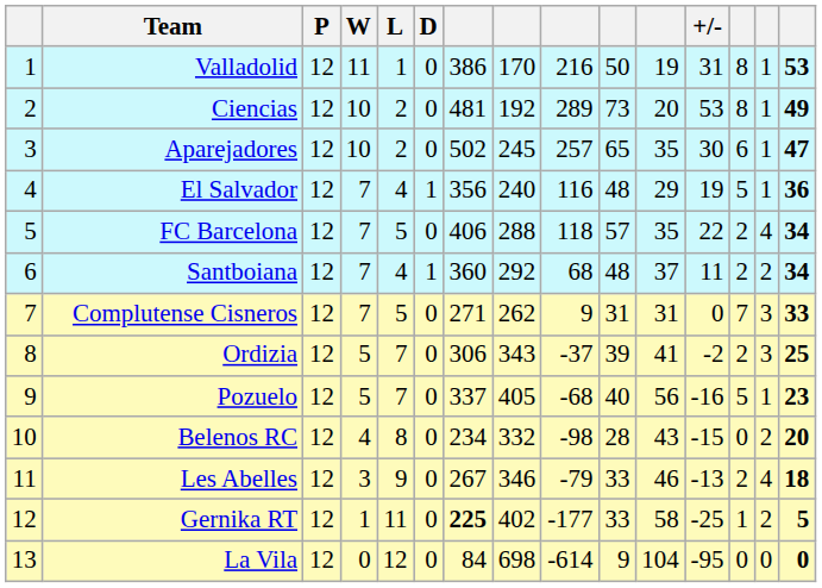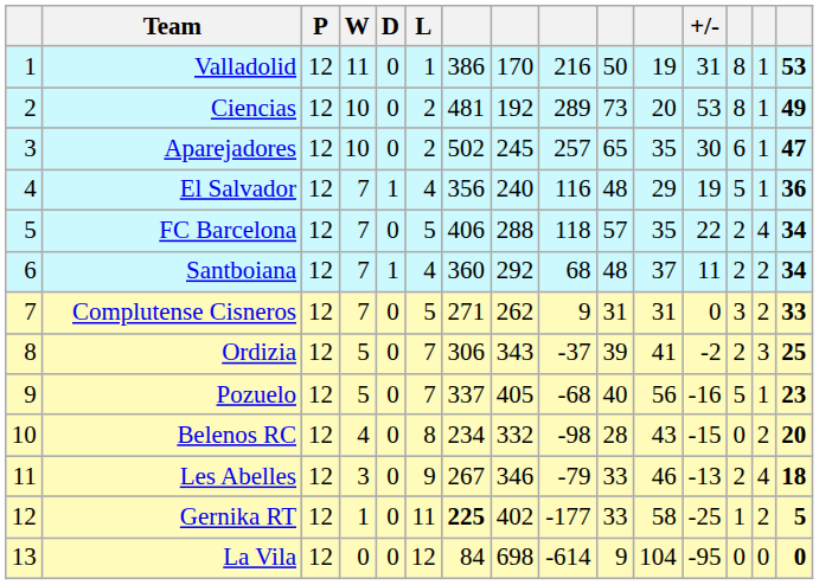 <table class="wikitable sortable col2izq" style="text-align: right; font-size: 85%">
 <tr>
 <th></th>
 <th style=min-width:10em>Team</th>
 <th>P</th>
 <th>W</th>
+<th>D</th>
 <th>L</th>
-<th>D</th>
 <th></th>
 <th></th>
 <th></th>
 <th></th>
 <th></th>
 <th>+/-</th>
 <th></th>
 <th></th>
 <th></th>
 </tr>
 <tr style="background:#CCF9FD;">
 <td>1</td>
 <td><a href='#'>Valladolid</a></td>
 <td>12</td>
 <td>11</td>
+<td>0</td>
 <td>1</td>
-<td>0</td>
 <td>386</td>
 <td>170</td>
 <td>216</td>
 <td>50</td>
 <td>19</td>
 <td>31</td>
 <td>8</td>
 <td>1</td>
 <td><strong>53</strong></td>
 </tr>
 <tr style="background:#CCF9FD;">
 <td>2</td>
 <td><a href='#'>Ciencias</a></td>
 <td>12</td>
 <td>10</td>
+<td>0</td>
 <td>2</td>
-<td>0</td>
 <td>481</td>
 <td>192</td>
 <td>289</td>
 <td>73</td>
 <td>20</td>
 <td>53</td>
 <td>8</td>
 <td>1</td>
 <td><strong>49</strong></td>
 </tr>
 <tr style="background:#CCF9FD;">
 <td>3</td>
 <td><a href='#'>Aparejadores</a></td>
 <td>12</td>
 <td>10</td>
+<td>0</td>
 <td>2</td>
-<td>0</td>
 <td>502</td>
 <td>245</td>
 <td>257</td>
 <td>65</td>
 <td>35</td>
 <td>30</td>
 <td>6</td>
 <td>1</td>
 <td><strong>47</strong></td>
 </tr>
 <tr style="background:#CCF9FD;">
 <td>4</td>
 <td><a href='#'>El Salvador</a></td>
 <td>12</td>
 <td>7</td>
+<td>1</td>
 <td>4</td>
-<td>1</td>
 <td>356</td>
 <td>240</td>
 <td>116</td>
 <td>48</td>
 <td>29</td>
 <td>19</td>
 <td>5</td>
 <td>1</td>
 <td><strong>36</strong></td>
 </tr>
 <tr style="background:#CCF9FD;">
 <td>5</td>
 <td><a href='#'>FC Barcelona</a></td>
 <td>12</td>
 <td>7</td>
+<td>0</td>
 <td>5</td>
-<td>0</td>
 <td>406</td>
 <td>288</td>
 <td>118</td>
 <td>57</td>
 <td>35</td>
 <td>22</td>
 <td>2</td>
 <td>4</td>
 <td><strong>34</strong></td>
 </tr>
 <tr style="background:#CCF9FD;">
 <td>6</td>
 <td><a href='#'>Santboiana</a></td>
 <td>12</td>
 <td>7</td>
+<td>1</td>
 <td>4</td>
-<td>1</td>
 <td>360</td>
 <td>292</td>
 <td>68</td>
 <td>48</td>
 <td>37</td>
 <td>11</td>
 <td>2</td>
 <td>2</td>
 <td><strong>34</strong></td>
 </tr>
 <tr style="background:#FEFBBB;">
 <td>7</td>
 <td><a href='#'>Complutense Cisneros</a></td>
 <td>12</td>
 <td>7</td>
+<td>0</td>
 <td>5</td>
-<td>0</td>
 <td>271</td>
 <td>262</td>
 <td>9</td>
 <td>31</td>
 <td>31</td>
 <td>0</td>
-<td>7</td>
 <td>3</td>
+<td>2</td>
 <td><strong>33</strong></td>
 </tr>
 <tr style="background:#FEFBBB;">
 <td>8</td>
 <td><a href='#'>Ordizia</a></td>
 <td>12</td>
 <td>5</td>
+<td>0</td>
 <td>7</td>
-<td>0</td>
 <td>306</td>
 <td>343</td>
 <td>-37</td>
 <td>39</td>
 <td>41</td>
 <td>-2</td>
 <td>2</td>
 <td>3</td>
 <td><strong>25</strong></td>
 </tr>
 <tr style="background:#FEFBBB;">
 <td>9</td>
 <td><a href='#'>Pozuelo</a></td>
 <td>12</td>
 <td>5</td>
+<td>0</td>
 <td>7</td>
-<td>0</td>
 <td>337</td>
 <td>405</td>
 <td>-68</td>
 <td>40</td>
 <td>56</td>
 <td>-16</td>
 <td>5</td>
 <td>1</td>
 <td><strong>23</strong></td>
 </tr>
 <tr style="background:#FEFBBB;">
 <td>10</td>
 <td><a href='#'>Belenos RC</a></td>
 <td>12</td>
 <td>4</td>
+<td>0</td>
 <td>8</td>
-<td>0</td>
 <td>234</td>
 <td>332</td>
 <td>-98</td>
 <td>28</td>
 <td>43</td>
 <td>-15</td>
 <td>0</td>
 <td>2</td>
 <td><strong>20</strong></td>
 </tr>
 <tr style="background:#FEFBBB;">
 <td>11</td>
 <td><a href='#'>Les Abelles</a></td>
 <td>12</td>
 <td>3</td>
+<td>0</td>
 <td>9</td>
-<td>0</td>
 <td>267</td>
 <td>346</td>
 <td>-79</td>
 <td>33</td>
 <td>46</td>
 <td>-13</td>
 <td>2</td>
 <td>4</td>
 <td><strong>18</strong></td>
 </tr>
 <tr style="background:#FEFBBB;">
 <td>12</td>
 <td><a href='#'>Gernika RT</a></td>
 <td>12</td>
 <td>1</td>
+<td>0</td>
 <td>11</td>
-<td>0</td>
 <td><strong>225</strong></td>
 <td>402</td>
 <td>-177</td>
 <td>33</td>
 <td>58</td>
 <td>-25</td>
 <td>1</td>
 <td>2</td>
 <td><strong>5</strong></td>
 </tr>
 <tr style="background:#FEFBBB;">
 <td>13</td>
 <td><a href='#'>La Vila</a></td>
 <td>12</td>
 <td>0</td>
+<td>0</td>
 <td>12</td>
-<td>0</td>
 <td>84</td>
 <td>698</td>
 <td>-614</td>
 <td>9</td>
 <td>104</td>
 <td>-95</td>
 <td>0</td>
 <td>0</td>
 <td><strong>0</strong></td>
 </tr>
 </table>
